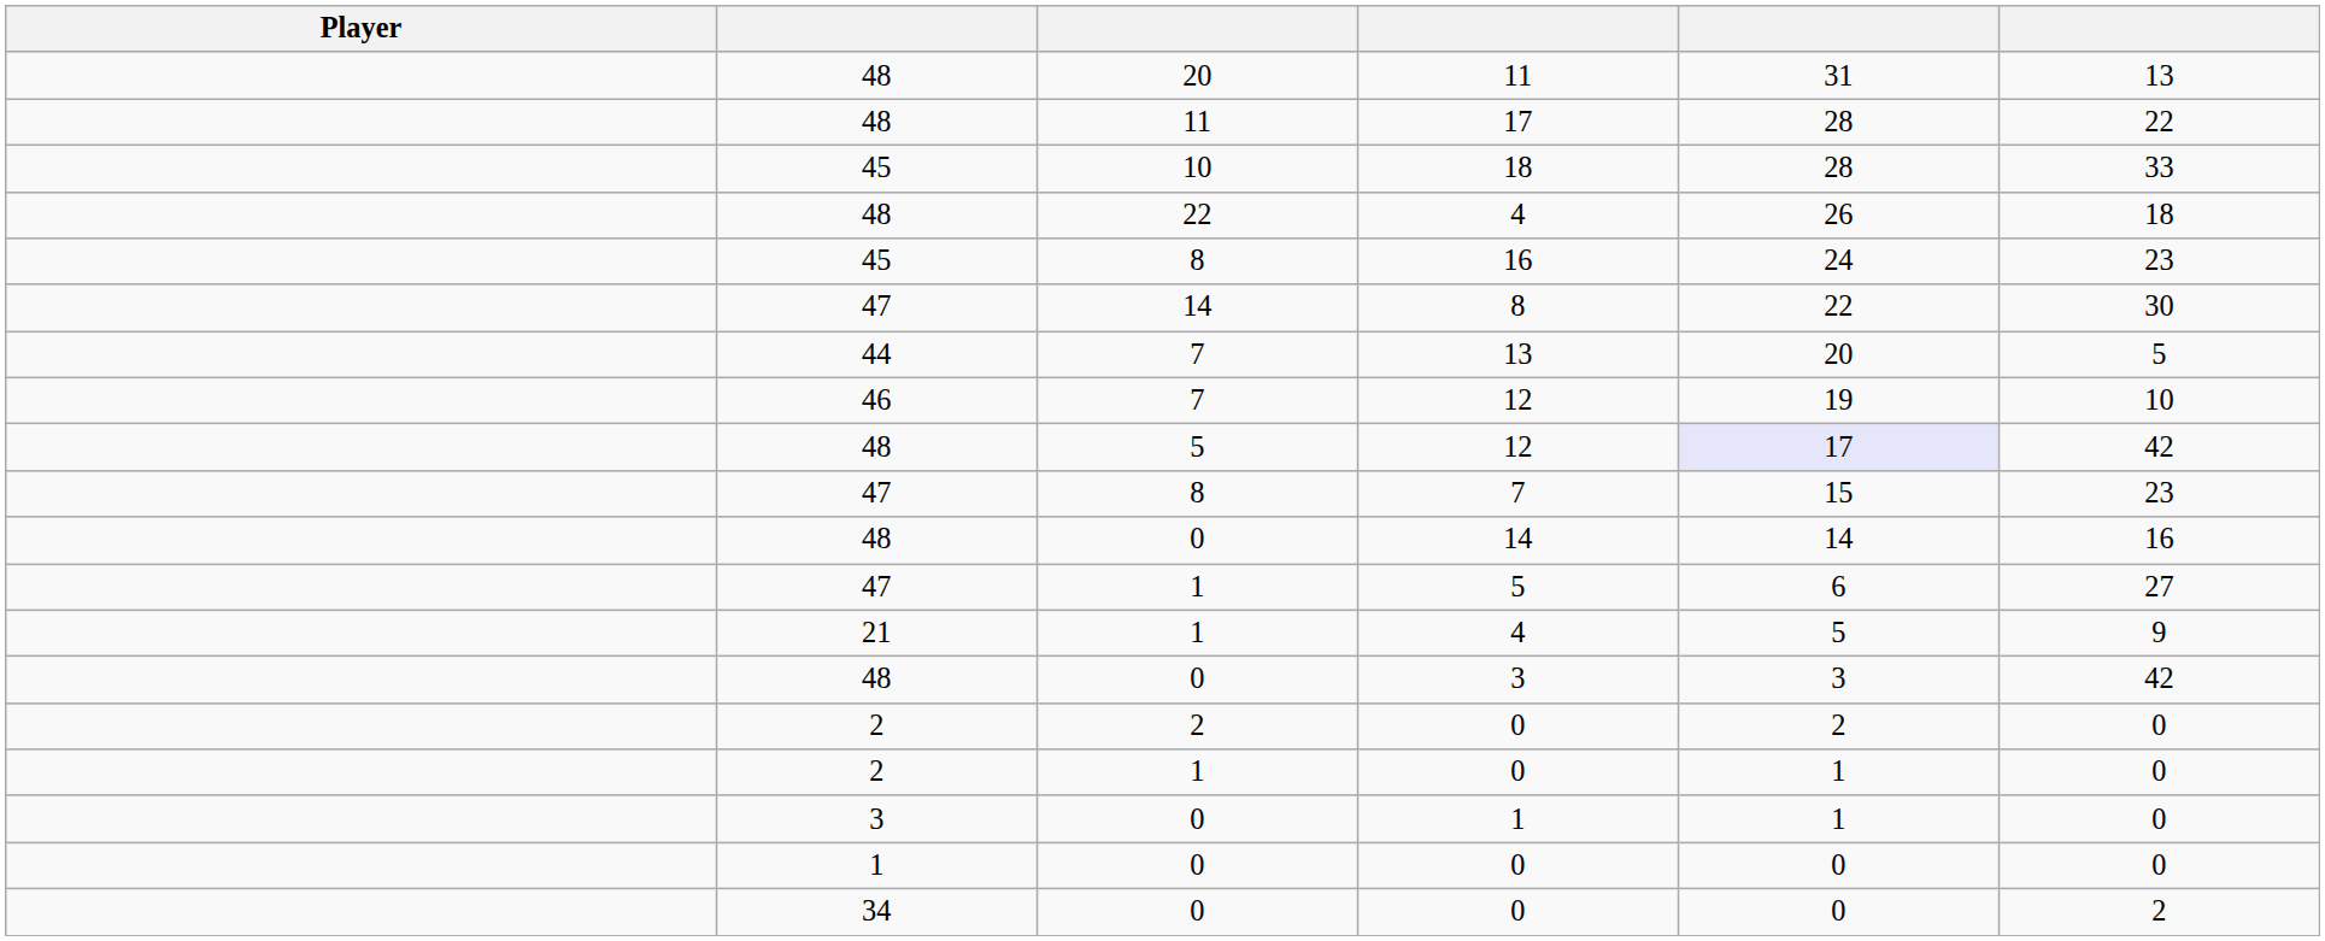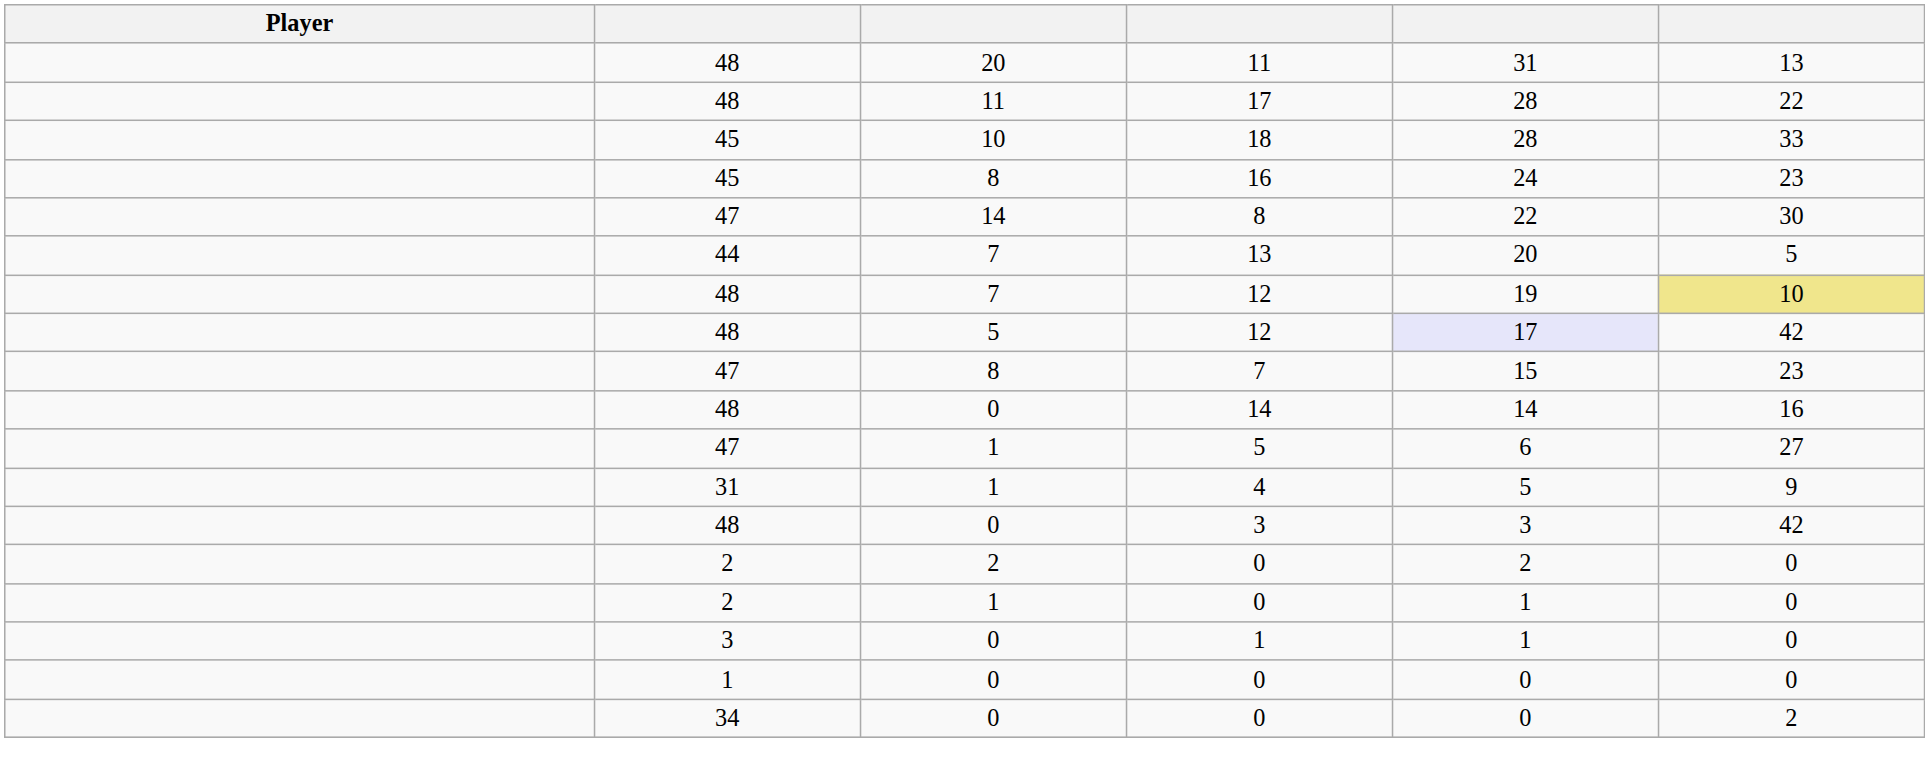 <table class="wikitable sortable" style="width:100%;">
 <tr align=center>
 <th>Player</th>
 <th></th>
 <th></th>
 <th></th>
 <th></th>
 <th></th>
 </tr>
 <tr align=center>
 <td></td>
 <td>48</td>
 <td>20</td>
 <td>11</td>
 <td>31</td>
 <td>13</td>
 </tr>
 <tr align=center>
 <td></td>
 <td>48</td>
 <td>11</td>
 <td>17</td>
 <td>28</td>
 <td>22</td>
 </tr>
 <tr align=center>
 <td></td>
 <td>45</td>
 <td>10</td>
 <td>18</td>
 <td>28</td>
 <td>33</td>
 </tr>
 <tr align=center>
 <td></td>
-<td>48</td>
-<td>22</td>
-<td>4</td>
-<td>26</td>
-<td>18</td>
-</tr>
-<tr align=center>
-<td></td>
 <td>45</td>
 <td>8</td>
 <td>16</td>
 <td>24</td>
 <td>23</td>
 </tr>
 <tr align=center>
 <td></td>
 <td>47</td>
 <td>14</td>
 <td>8</td>
 <td>22</td>
 <td>30</td>
 </tr>
 <tr align=center>
 <td></td>
 <td>44</td>
 <td>7</td>
 <td>13</td>
 <td>20</td>
 <td>5</td>
 </tr>
 <tr align=center>
 <td></td>
-<td>46</td>
+<td>48</td>
 <td>7</td>
 <td>12</td>
 <td>19</td>
-<td>10</td>
+<td style="background: khaki;">10</td>
 </tr>
 <tr align=center>
 <td></td>
 <td>48</td>
 <td>5</td>
 <td>12</td>
 <td style="background: lavender;">17</td>
 <td>42</td>
 </tr>
 <tr align=center>
 <td></td>
 <td>47</td>
 <td>8</td>
 <td>7</td>
 <td>15</td>
 <td>23</td>
 </tr>
 <tr align=center>
 <td></td>
 <td>48</td>
 <td>0</td>
 <td>14</td>
 <td>14</td>
 <td>16</td>
 </tr>
 <tr align=center>
 <td></td>
 <td>47</td>
 <td>1</td>
 <td>5</td>
 <td>6</td>
 <td>27</td>
 </tr>
 <tr align=center>
 <td></td>
-<td>21</td>
+<td>31</td>
 <td>1</td>
 <td>4</td>
 <td>5</td>
 <td>9</td>
 </tr>
 <tr align=center>
 <td></td>
 <td>48</td>
 <td>0</td>
 <td>3</td>
 <td>3</td>
 <td>42</td>
 </tr>
 <tr align=center>
 <td></td>
 <td>2</td>
 <td>2</td>
 <td>0</td>
 <td>2</td>
 <td>0</td>
 </tr>
 <tr align=center>
 <td></td>
 <td>2</td>
 <td>1</td>
 <td>0</td>
 <td>1</td>
 <td>0</td>
 </tr>
 <tr align=center>
 <td></td>
 <td>3</td>
 <td>0</td>
 <td>1</td>
 <td>1</td>
 <td>0</td>
 </tr>
 <tr align=center>
 <td></td>
 <td>1</td>
 <td>0</td>
 <td>0</td>
 <td>0</td>
 <td>0</td>
 </tr>
 <tr align=center>
 <td></td>
 <td>34</td>
 <td>0</td>
 <td>0</td>
 <td>0</td>
 <td>2</td>
 </tr>
 <tr>
 </tr>
 </table>
